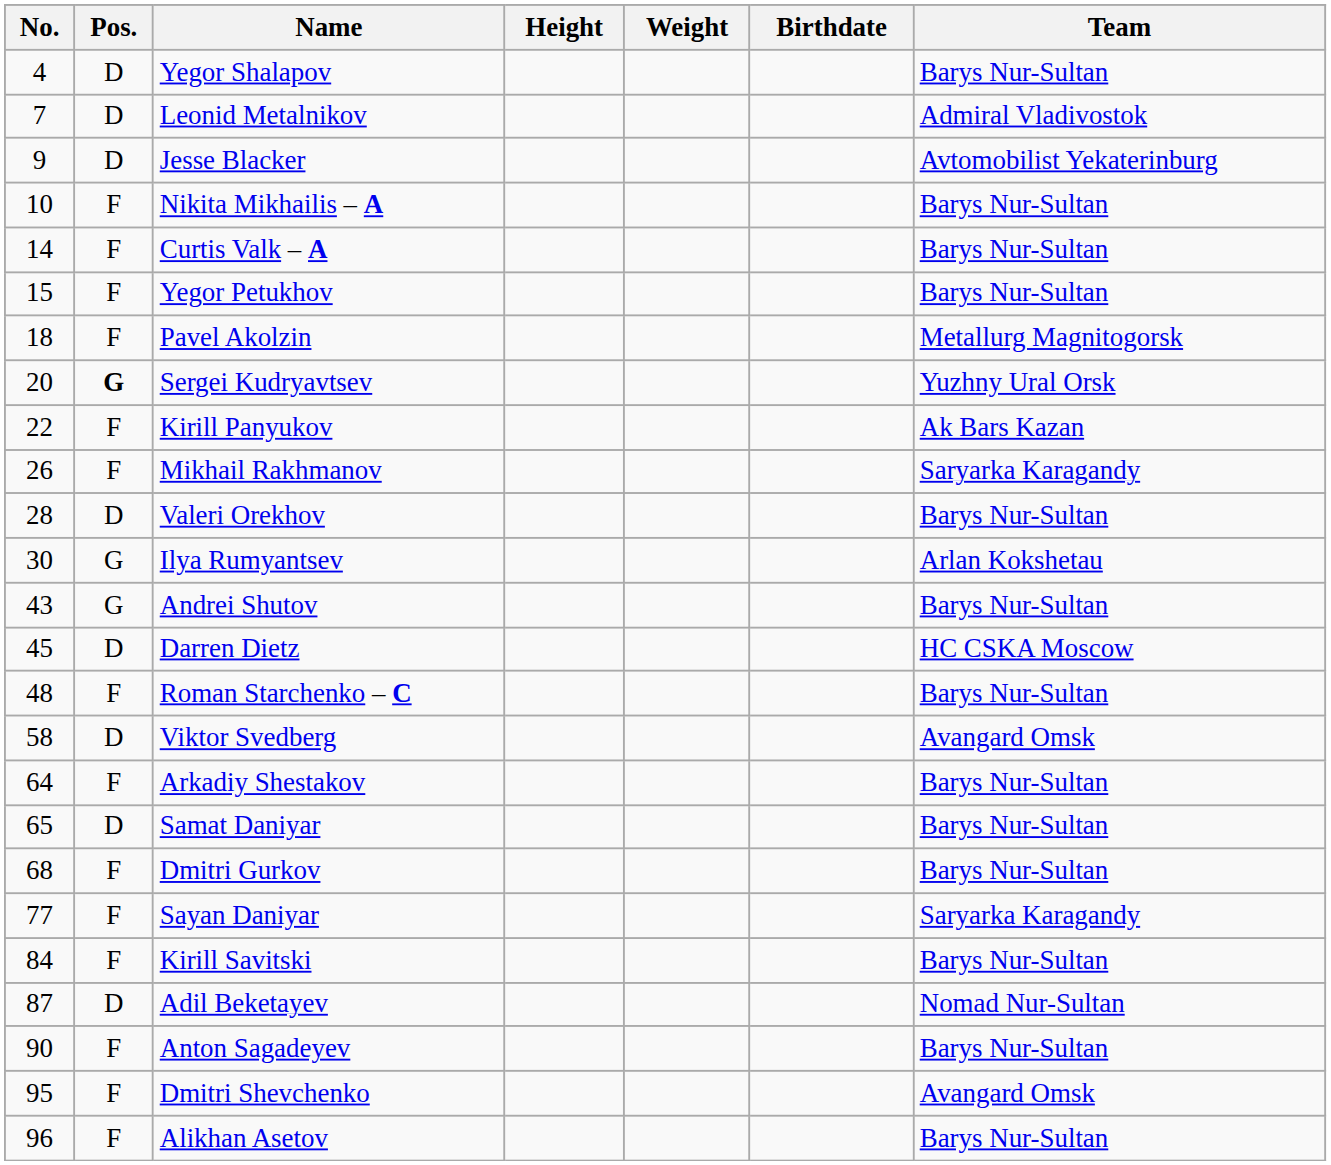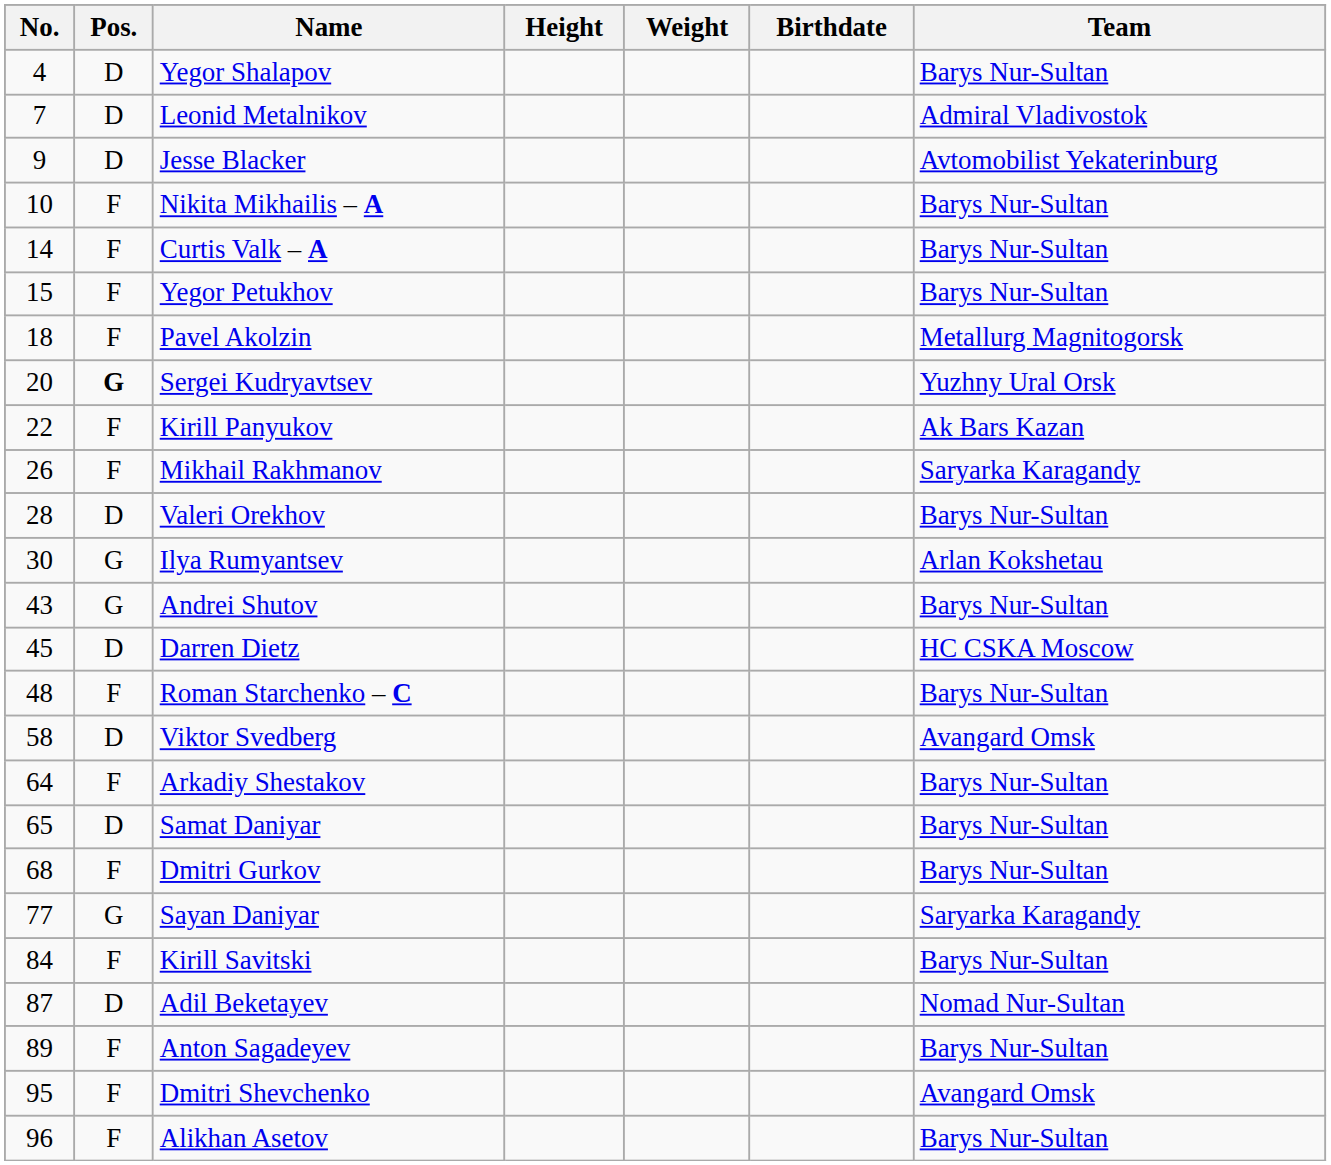 <table width="80%" class="wikitable sortable" style="font-size: 90%; text-align: center;">
 <tr>
 <th>No.</th>
 <th>Pos.</th>
 <th>Name</th>
 <th>Height</th>
 <th>Weight</th>
 <th>Birthdate</th>
 <th>Team</th>
 </tr>
 <tr>
 <td>4</td>
 <td>D</td>
 <td align=left><a href='#'>Yegor Shalapov</a></td>
 <td></td>
 <td></td>
 <td></td>
 <td style="text-align:left;"> <a href='#'>Barys Nur-Sultan</a></td>
 </tr>
 <tr>
 <td>7</td>
 <td>D</td>
 <td align=left><a href='#'>Leonid Metalnikov</a></td>
 <td></td>
 <td></td>
 <td></td>
 <td style="text-align:left;"> <a href='#'>Admiral Vladivostok</a></td>
 </tr>
 <tr>
 <td>9</td>
 <td>D</td>
 <td align=left><a href='#'>Jesse Blacker</a></td>
 <td></td>
 <td></td>
 <td></td>
 <td style="text-align:left;"> <a href='#'>Avtomobilist Yekaterinburg</a></td>
 </tr>
 <tr>
 <td>10</td>
 <td>F</td>
 <td align=left><a href='#'>Nikita Mikhailis</a> – <strong><a href='#'>A</a></strong></td>
 <td></td>
 <td></td>
 <td></td>
 <td style="text-align:left;"> <a href='#'>Barys Nur-Sultan</a></td>
 </tr>
 <tr>
 <td>14</td>
 <td>F</td>
 <td align=left><a href='#'>Curtis Valk</a> – <strong><a href='#'>A</a></strong></td>
 <td></td>
 <td></td>
 <td></td>
 <td style="text-align:left;"> <a href='#'>Barys Nur-Sultan</a></td>
 </tr>
 <tr>
 <td>15</td>
 <td>F</td>
 <td align=left><a href='#'>Yegor Petukhov</a></td>
 <td></td>
 <td></td>
 <td></td>
 <td style="text-align:left;"> <a href='#'>Barys Nur-Sultan</a></td>
 </tr>
 <tr>
 <td>18</td>
 <td>F</td>
 <td align=left><a href='#'>Pavel Akolzin</a></td>
 <td></td>
 <td></td>
 <td></td>
 <td style="text-align:left;"> <a href='#'>Metallurg Magnitogorsk</a></td>
 </tr>
 <tr>
 <td>20</td>
 <td><strong>G</strong></td>
 <td align=left><a href='#'>Sergei Kudryavtsev</a></td>
 <td></td>
 <td></td>
 <td></td>
 <td style="text-align:left;"> <a href='#'>Yuzhny Ural Orsk</a></td>
 </tr>
 <tr>
 <td>22</td>
 <td>F</td>
 <td align=left><a href='#'>Kirill Panyukov</a></td>
 <td></td>
 <td></td>
 <td></td>
 <td style="text-align:left;"> <a href='#'>Ak Bars Kazan</a></td>
 </tr>
 <tr>
 <td>26</td>
 <td>F</td>
 <td align=left><a href='#'>Mikhail Rakhmanov</a></td>
 <td></td>
 <td></td>
 <td></td>
 <td style="text-align:left;"> <a href='#'>Saryarka Karagandy</a></td>
 </tr>
 <tr>
 <td>28</td>
 <td>D</td>
 <td align=left><a href='#'>Valeri Orekhov</a></td>
 <td></td>
 <td></td>
 <td></td>
 <td style="text-align:left;"> <a href='#'>Barys Nur-Sultan</a></td>
 </tr>
 <tr>
 <td>30</td>
 <td>G</td>
 <td align=left><a href='#'>Ilya Rumyantsev</a></td>
 <td></td>
 <td></td>
 <td></td>
 <td style="text-align:left;"> <a href='#'>Arlan Kokshetau</a></td>
 </tr>
 <tr>
 <td>43</td>
 <td>G</td>
 <td align=left><a href='#'>Andrei Shutov</a></td>
 <td></td>
 <td></td>
 <td></td>
 <td style="text-align:left;"> <a href='#'>Barys Nur-Sultan</a></td>
 </tr>
 <tr>
 <td>45</td>
 <td>D</td>
 <td align=left><a href='#'>Darren Dietz</a></td>
 <td></td>
 <td></td>
 <td></td>
 <td style="text-align:left;"> <a href='#'>HC CSKA Moscow</a></td>
 </tr>
 <tr>
 <td>48</td>
 <td>F</td>
 <td align=left><a href='#'>Roman Starchenko</a> – <strong><a href='#'>C</a></strong></td>
 <td></td>
 <td></td>
 <td></td>
 <td style="text-align:left;"> <a href='#'>Barys Nur-Sultan</a></td>
 </tr>
 <tr>
 <td>58</td>
 <td>D</td>
 <td align=left><a href='#'>Viktor Svedberg</a></td>
 <td></td>
 <td></td>
 <td></td>
 <td style="text-align:left;"> <a href='#'>Avangard Omsk</a></td>
 </tr>
 <tr>
 <td>64</td>
 <td>F</td>
 <td align=left><a href='#'>Arkadiy Shestakov</a></td>
 <td></td>
 <td></td>
 <td></td>
 <td style="text-align:left;"> <a href='#'>Barys Nur-Sultan</a></td>
 </tr>
 <tr>
 <td>65</td>
 <td>D</td>
 <td align=left><a href='#'>Samat Daniyar</a></td>
 <td></td>
 <td></td>
 <td></td>
 <td style="text-align:left;"> <a href='#'>Barys Nur-Sultan</a></td>
 </tr>
 <tr>
 <td>68</td>
 <td>F</td>
 <td align=left><a href='#'>Dmitri Gurkov</a></td>
 <td></td>
 <td></td>
 <td></td>
 <td style="text-align:left;"> <a href='#'>Barys Nur-Sultan</a></td>
 </tr>
 <tr>
 <td>77</td>
-<td>F</td>
+<td>G</td>
 <td align=left><a href='#'>Sayan Daniyar</a></td>
 <td></td>
 <td></td>
 <td></td>
 <td style="text-align:left;"> <a href='#'>Saryarka Karagandy</a></td>
 </tr>
 <tr>
 <td>84</td>
 <td>F</td>
 <td align=left><a href='#'>Kirill Savitski</a></td>
 <td></td>
 <td></td>
 <td></td>
 <td style="text-align:left;"> <a href='#'>Barys Nur-Sultan</a></td>
 </tr>
 <tr>
 <td>87</td>
 <td>D</td>
 <td align=left><a href='#'>Adil Beketayev</a></td>
 <td></td>
 <td></td>
 <td></td>
 <td style="text-align:left;"> <a href='#'>Nomad Nur-Sultan</a></td>
 </tr>
 <tr>
-<td>90</td>
+<td>89</td>
 <td>F</td>
 <td align=left><a href='#'>Anton Sagadeyev</a></td>
 <td></td>
 <td></td>
 <td></td>
 <td style="text-align:left;"> <a href='#'>Barys Nur-Sultan</a></td>
 </tr>
 <tr>
 <td>95</td>
 <td>F</td>
 <td align=left><a href='#'>Dmitri Shevchenko</a></td>
 <td></td>
 <td></td>
 <td></td>
 <td style="text-align:left;"> <a href='#'>Avangard Omsk</a></td>
 </tr>
 <tr>
 <td>96</td>
 <td>F</td>
 <td align=left><a href='#'>Alikhan Asetov</a></td>
 <td></td>
 <td></td>
 <td></td>
 <td style="text-align:left;"> <a href='#'>Barys Nur-Sultan</a></td>
 </tr>
 </table>
